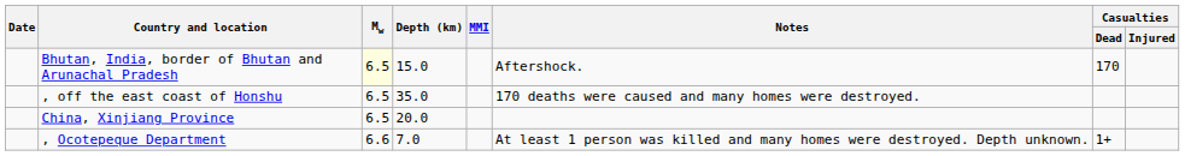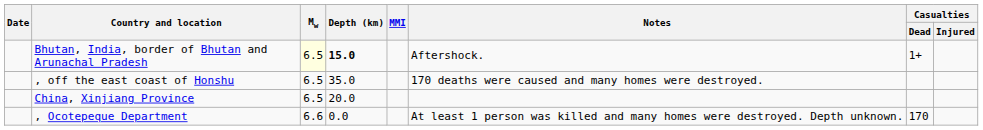 <table class="wikitable sortable sort-under" style="border:1px black; margin-left:1em;">
 <tr>
 <th rowspan="2"><small>Date</small></th>
 <th rowspan="2" style="width: 310px"><small>Country and location</small></th>
 <th rowspan="2"><small>M<sub>w</sub></small></th>
 <th rowspan="2"><small>Depth (km)</small></th>
 <th rowspan="2"><small><a href='#'>MMI</a></small></th>
 <th rowspan="2" class="unsortable"><small>Notes</small></th>
 <th colspan="2"><small>Casualties</small></th>
 </tr>
 <tr>
 <th><small>Dead</small></th>
 <th><small>Injured</small></th>
 </tr>
 <tr>
 <td></td>
 <td> <a href='#'>Bhutan</a>,  <a href='#'>India</a>, border of <a href='#'>Bhutan</a> and <a href='#'>Arunachal Pradesh</a></td>
 <td style="background: lightyellow;">6.5</td>
-<td>15.0</td>
+<td><strong>15.0</strong></td>
 <td></td>
 <td>Aftershock.</td>
-<td>170</td>
+<td>1+</td>
 <td></td>
 </tr>
 <tr>
 <td></td>
 <td>, off the east coast of <a href='#'>Honshu</a></td>
 <td>6.5</td>
 <td>35.0</td>
 <td></td>
 <td>170 deaths were caused and many homes were destroyed.</td>
 <td></td>
 <td></td>
 </tr>
 <tr>
 <td></td>
 <td> <a href='#'>China</a>, <a href='#'>Xinjiang Province</a></td>
 <td>6.5</td>
 <td>20.0</td>
 <td></td>
 <td></td>
 <td></td>
 <td></td>
 </tr>
 <tr>
 <td></td>
 <td>, <a href='#'>Ocotepeque Department</a></td>
 <td>6.6</td>
-<td>7.0</td>
+<td>0.0</td>
 <td></td>
 <td>At least 1 person was killed and many homes were destroyed. Depth unknown.</td>
-<td>1+</td>
+<td>170</td>
 <td></td>
 </tr>
 </table>
